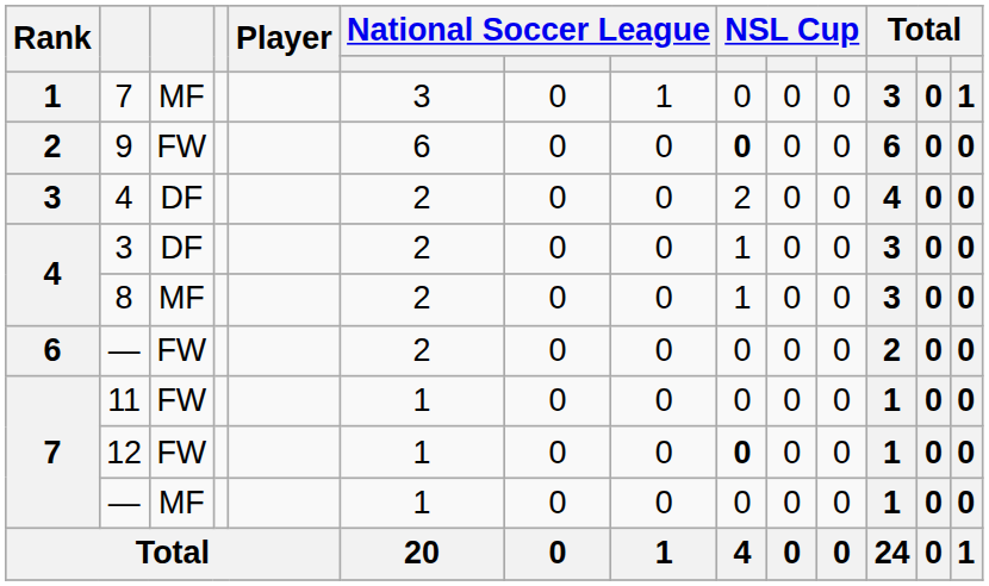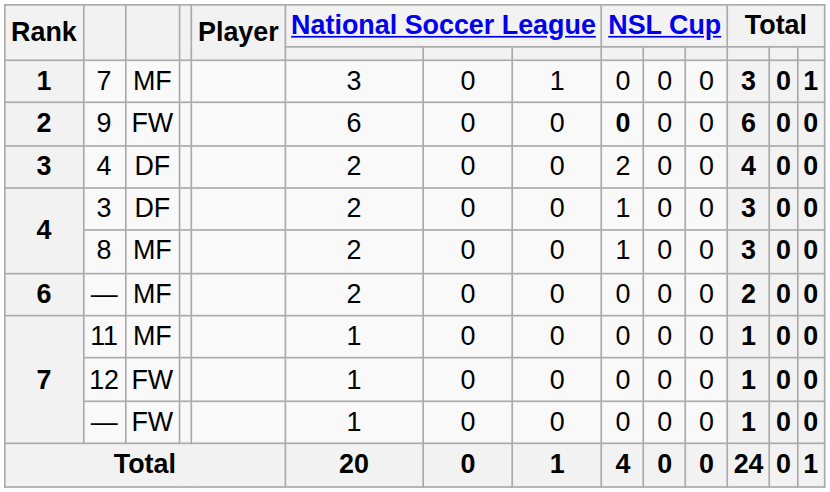 <table class="wikitable sortable" style="text-align:center">
 <tr>
 <th rowspan="2">Rank</th>
 <th rowspan="2"></th>
 <th rowspan="2"></th>
 <th rowspan="2"></th>
 <th rowspan="2">Player</th>
 <th colspan="3"><a href='#'>National Soccer League</a></th>
 <th colspan="3"><a href='#'>NSL Cup</a></th>
 <th colspan="3">Total</th>
 </tr>
 <tr>
 <th></th>
 <th></th>
 <th></th>
 <th></th>
 <th></th>
 <th></th>
 <th></th>
 <th></th>
 <th></th>
 </tr>
 <tr>
 <th>1</th>
 <td>7</td>
 <td>MF</td>
 <td></td>
 <td align="left"><br></td>
 <td>3</td>
 <td>0</td>
 <td>1<br></td>
 <td>0</td>
 <td>0</td>
 <td>0<br></td>
 <th>3</th>
 <th>0</th>
 <th>1</th>
 </tr>
 <tr>
 <th>2</th>
 <td>9</td>
 <td>FW</td>
 <td></td>
 <td align="left"><br></td>
 <td>6</td>
 <td>0</td>
 <td>0<br></td>
 <td><strong>0</strong></td>
 <td>0</td>
 <td>0<br></td>
 <th>6</th>
 <th>0</th>
 <th>0</th>
 </tr>
 <tr>
 <th>3</th>
 <td>4</td>
 <td>DF</td>
 <td></td>
 <td align="left"><br></td>
 <td>2</td>
 <td>0</td>
 <td>0<br></td>
 <td>2</td>
 <td>0</td>
 <td>0<br></td>
 <th>4</th>
 <th>0</th>
 <th>0</th>
 </tr>
 <tr>
 <th rowspan="2">4</th>
 <td>3</td>
 <td>DF</td>
 <td></td>
 <td align="left"><br></td>
 <td>2</td>
 <td>0</td>
 <td>0<br></td>
 <td>1</td>
 <td>0</td>
 <td>0<br></td>
 <th>3</th>
 <th>0</th>
 <th>0</th>
 </tr>
 <tr>
 <td>8</td>
 <td>MF</td>
 <td></td>
 <td align="left"><br></td>
 <td>2</td>
 <td>0</td>
 <td>0<br></td>
 <td>1</td>
 <td>0</td>
 <td>0<br></td>
 <th>3</th>
 <th>0</th>
 <th>0</th>
 </tr>
 <tr>
 <th>6</th>
 <td>—</td>
-<td>FW</td>
+<td>MF</td>
 <td></td>
 <td align="left"><br></td>
 <td>2</td>
 <td>0</td>
 <td>0<br></td>
 <td>0</td>
 <td>0</td>
 <td>0<br></td>
 <th>2</th>
 <th>0</th>
 <th>0</th>
 </tr>
 <tr>
 <th rowspan="3">7</th>
 <td>11</td>
-<td>FW</td>
+<td>MF</td>
 <td></td>
 <td align="left"><br></td>
 <td>1</td>
 <td>0</td>
 <td>0<br></td>
 <td>0</td>
 <td>0</td>
 <td>0<br></td>
 <th>1</th>
 <th>0</th>
 <th>0</th>
 </tr>
 <tr>
 <td>12</td>
 <td>FW</td>
 <td></td>
 <td align="left"><br></td>
 <td>1</td>
 <td>0</td>
 <td>0<br></td>
-<td><strong>0</strong></td>
+<td>0</td>
 <td>0</td>
 <td>0<br></td>
 <th>1</th>
 <th>0</th>
 <th>0</th>
 </tr>
 <tr>
 <td>—</td>
-<td>MF</td>
+<td>FW</td>
 <td></td>
 <td align="left"><br></td>
 <td>1</td>
 <td>0</td>
 <td>0<br></td>
 <td>0</td>
 <td>0</td>
 <td>0<br></td>
 <th>1</th>
 <th>0</th>
 <th>0</th>
 </tr>
 <tr>
 <th colspan="5">Total<br></th>
 <th>20</th>
 <th>0</th>
 <th>1<br></th>
 <th>4</th>
 <th>0</th>
 <th>0<br></th>
 <th>24</th>
 <th>0</th>
 <th>1</th>
 </tr>
 </table>
